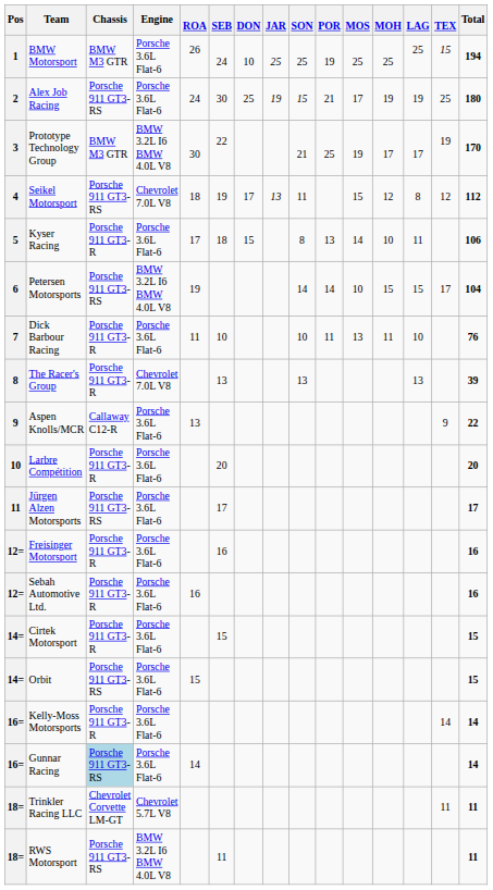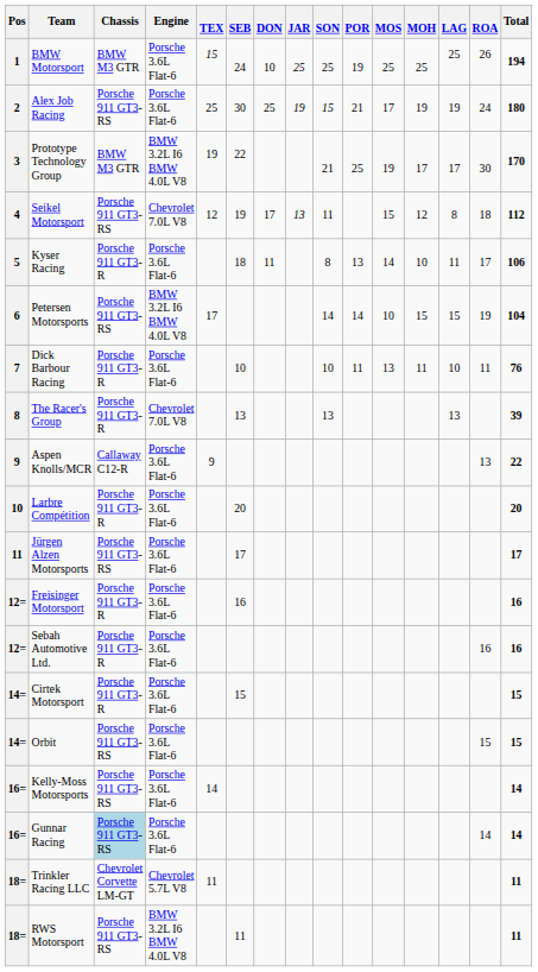 <table class="wikitable" style="font-size: 90%;">
 <tr>
 <th>Pos</th>
 <th>Team</th>
 <th>Chassis</th>
 <th>Engine</th>
-<th><br><a href='#'>ROA</a></th>
+<th><br><a href='#'>TEX</a></th>
 <th><br><a href='#'>SEB</a></th>
 <th><br><a href='#'>DON</a></th>
 <th><br><a href='#'>JAR</a></th>
 <th><br><a href='#'>SON</a></th>
 <th><br><a href='#'>POR</a></th>
 <th><br><a href='#'>MOS</a></th>
 <th><br><a href='#'>MOH</a></th>
 <th><br><a href='#'>LAG</a></th>
-<th><br><a href='#'>TEX</a></th>
+<th><br><a href='#'>ROA</a></th>
 <th>Total</th>
 </tr>
 <tr>
 <th>1</th>
 <td> <a href='#'>BMW Motorsport</a></td>
 <td><a href='#'>BMW M3</a> GTR</td>
 <td><a href='#'>Porsche</a> 3.6L Flat-6</td>
-<td align="center">26<br><br></td>
+<td align="center"><em>15</em><br><br></td>
 <td align="center"><br>24</td>
 <td align="center"><br>10</td>
 <td align="center"><br><em>25</em></td>
 <td align="center"><br>25</td>
 <td align="center"><br>19</td>
 <td align="center"><br>25</td>
 <td align="center"><br>25</td>
 <td align="center">25<br><br></td>
-<td align="center"><em>15</em><br><br></td>
+<td align="center">26<br><br></td>
 <td align="center"><strong>194</strong></td>
 </tr>
 <tr>
 <th>2</th>
 <td> <a href='#'>Alex Job Racing</a></td>
 <td><a href='#'>Porsche 911 GT3</a>-RS</td>
 <td><a href='#'>Porsche</a> 3.6L Flat-6</td>
-<td align="center">24</td>
+<td align="center">25</td>
 <td align="center">30</td>
 <td align="center">25</td>
 <td align="center"><em>19</em></td>
 <td align="center"><em>15</em></td>
 <td align="center">21</td>
 <td align="center">17</td>
 <td align="center">19</td>
 <td align="center">19</td>
-<td align="center">25</td>
+<td align="center">24</td>
 <td align="center"><strong>180</strong></td>
 </tr>
 <tr>
 <th>3</th>
 <td> Prototype Technology Group</td>
 <td><a href='#'>BMW M3</a> GTR</td>
 <td><a href='#'>BMW</a> 3.2L I6<br><a href='#'>BMW</a> 4.0L V8</td>
-<td align="center"><br>30</td>
+<td align="center">19<br><br></td>
 <td align="center">22<br><br></td>
 <td></td>
 <td></td>
 <td align="center"><br>21</td>
 <td align="center"><br>25</td>
 <td align="center"><br>19</td>
 <td align="center"><br>17</td>
 <td align="center"><br>17</td>
-<td align="center">19<br><br></td>
+<td align="center"><br>30</td>
 <td align="center"><strong>170</strong></td>
 </tr>
 <tr>
 <th>4</th>
 <td> <a href='#'>Seikel Motorsport</a></td>
 <td><a href='#'>Porsche 911 GT3</a>-RS</td>
 <td><a href='#'>Chevrolet</a> 7.0L V8</td>
-<td align="center">18</td>
+<td align="center">12</td>
 <td align="center">19</td>
 <td align="center">17</td>
 <td align="center"><em>13</em></td>
 <td align="center">11</td>
 <td></td>
 <td align="center">15</td>
 <td align="center">12</td>
 <td align="center">8</td>
-<td align="center">12</td>
+<td align="center">18</td>
 <td align="center"><strong>112</strong></td>
 </tr>
 <tr>
 <th>5</th>
 <td> Kyser Racing</td>
 <td><a href='#'>Porsche 911 GT3</a>-R</td>
 <td><a href='#'>Porsche</a> 3.6L Flat-6</td>
-<td align="center">17</td>
+<td></td>
 <td align="center">18</td>
-<td align="center">15</td>
+<td align="center">11</td>
 <td></td>
 <td align="center">8</td>
 <td align="center">13</td>
 <td align="center">14</td>
 <td align="center">10</td>
 <td align="center">11</td>
-<td></td>
+<td align="center">17</td>
 <td align="center"><strong>106</strong></td>
 </tr>
 <tr>
 <th>6</th>
 <td> Petersen Motorsports</td>
 <td><a href='#'>Porsche 911 GT3</a>-RS</td>
 <td><a href='#'>BMW</a> 3.2L I6<br><a href='#'>BMW</a> 4.0L V8</td>
-<td align="center">19</td>
+<td align="center">17</td>
 <td></td>
 <td></td>
 <td></td>
 <td align="center">14</td>
 <td align="center">14</td>
 <td align="center">10</td>
 <td align="center">15</td>
 <td align="center">15</td>
-<td align="center">17</td>
+<td align="center">19</td>
 <td align="center"><strong>104</strong></td>
 </tr>
 <tr>
 <th>7</th>
 <td> Dick Barbour Racing</td>
 <td><a href='#'>Porsche 911 GT3</a>-R</td>
 <td><a href='#'>Porsche</a> 3.6L Flat-6</td>
-<td align="center">11</td>
+<td></td>
 <td align="center">10</td>
 <td></td>
 <td></td>
 <td align="center">10</td>
 <td align="center">11</td>
 <td align="center">13</td>
 <td align="center">11</td>
 <td align="center">10</td>
-<td></td>
+<td align="center">11</td>
 <td align="center"><strong>76</strong></td>
 </tr>
 <tr>
 <th>8</th>
 <td> <a href='#'>The Racer's Group</a></td>
 <td><a href='#'>Porsche 911 GT3</a>-R</td>
 <td><a href='#'>Chevrolet</a> 7.0L V8</td>
 <td></td>
 <td align="center">13</td>
 <td></td>
 <td></td>
 <td align="center">13</td>
 <td></td>
 <td></td>
 <td></td>
 <td align="center">13</td>
 <td></td>
 <td align="center"><strong>39</strong></td>
 </tr>
 <tr>
 <th>9</th>
 <td> Aspen Knolls/MCR</td>
 <td><a href='#'>Callaway</a> C12-R</td>
 <td><a href='#'>Porsche</a> 3.6L Flat-6</td>
-<td align="center">13</td>
+<td align="center">9</td>
 <td></td>
 <td></td>
 <td></td>
 <td></td>
 <td></td>
 <td></td>
 <td></td>
 <td></td>
-<td align="center">9</td>
+<td align="center">13</td>
 <td align="center"><strong>22</strong></td>
 </tr>
 <tr>
 <th>10</th>
 <td> <a href='#'>Larbre Compétition</a></td>
 <td><a href='#'>Porsche 911 GT3</a>-R</td>
 <td><a href='#'>Porsche</a> 3.6L Flat-6</td>
 <td></td>
 <td align="center">20</td>
 <td></td>
 <td></td>
 <td></td>
 <td></td>
 <td></td>
 <td></td>
 <td></td>
 <td></td>
 <td align="center"><strong>20</strong></td>
 </tr>
 <tr>
 <th>11</th>
 <td> <a href='#'>Jürgen Alzen</a> Motorsports</td>
 <td><a href='#'>Porsche 911 GT3</a>-RS</td>
 <td><a href='#'>Porsche</a> 3.6L Flat-6</td>
 <td></td>
 <td align="center">17</td>
 <td></td>
 <td></td>
 <td></td>
 <td></td>
 <td></td>
 <td></td>
 <td></td>
 <td></td>
 <td align="center"><strong>17</strong></td>
 </tr>
 <tr>
 <th>12=</th>
 <td> <a href='#'>Freisinger Motorsport</a></td>
 <td><a href='#'>Porsche 911 GT3</a>-R</td>
 <td><a href='#'>Porsche</a> 3.6L Flat-6</td>
 <td></td>
 <td align="center">16</td>
 <td></td>
 <td></td>
 <td></td>
 <td></td>
 <td></td>
 <td></td>
 <td></td>
 <td></td>
 <td align="center"><strong>16</strong></td>
 </tr>
 <tr>
 <th>12=</th>
 <td> Sebah Automotive Ltd.</td>
 <td><a href='#'>Porsche 911 GT3</a>-R</td>
 <td><a href='#'>Porsche</a> 3.6L Flat-6</td>
-<td align="center">16</td>
 <td></td>
 <td></td>
 <td></td>
 <td></td>
 <td></td>
 <td></td>
 <td></td>
 <td></td>
 <td></td>
+<td align="center">16</td>
 <td align="center"><strong>16</strong></td>
 </tr>
 <tr>
 <th>14=</th>
 <td> Cirtek Motorsport</td>
 <td><a href='#'>Porsche 911 GT3</a>-R</td>
 <td><a href='#'>Porsche</a> 3.6L Flat-6</td>
 <td></td>
 <td align="center">15</td>
 <td></td>
 <td></td>
 <td></td>
 <td></td>
 <td></td>
 <td></td>
 <td></td>
 <td></td>
 <td align="center"><strong>15</strong></td>
 </tr>
 <tr>
 <th>14=</th>
 <td> Orbit</td>
 <td><a href='#'>Porsche 911 GT3</a>-RS</td>
 <td><a href='#'>Porsche</a> 3.6L Flat-6</td>
-<td align="center">15</td>
 <td></td>
 <td></td>
 <td></td>
 <td></td>
 <td></td>
 <td></td>
 <td></td>
 <td></td>
 <td></td>
+<td align="center">15</td>
 <td align="center"><strong>15</strong></td>
 </tr>
 <tr>
 <th>16=</th>
 <td> Kelly-Moss Motorsports</td>
-<td><a href='#'>Porsche 911 GT3</a>-R</td>
+<td><a href='#'>Porsche 911 GT3</a>-RS</td>
+<td><a href='#'>Porsche</a> 3.6L Flat-6</td>
+<td align="center">14</td>
+<td></td>
+<td></td>
+<td></td>
+<td></td>
+<td></td>
+<td></td>
+<td></td>
+<td></td>
+<td></td>
+<td align="center"><strong>14</strong></td>
+</tr>
+<tr>
+<th>16=</th>
+<td> Gunnar Racing</td>
+<td style="background: lightblue;"><a href='#'>Porsche 911 GT3</a>-RS</td>
 <td><a href='#'>Porsche</a> 3.6L Flat-6</td>
 <td></td>
 <td></td>
 <td></td>
 <td></td>
 <td></td>
 <td></td>
 <td></td>
 <td></td>
 <td></td>
 <td align="center">14</td>
 <td align="center"><strong>14</strong></td>
 </tr>
 <tr>
-<th>16=</th>
-<td> Gunnar Racing</td>
-<td style="background: lightblue;"><a href='#'>Porsche 911 GT3</a>-RS</td>
-<td><a href='#'>Porsche</a> 3.6L Flat-6</td>
-<td align="center">14</td>
+<th>18=</th>
+<td> Trinkler Racing LLC</td>
+<td><a href='#'>Chevrolet Corvette</a> LM-GT</td>
+<td><a href='#'>Chevrolet</a> 5.7L V8</td>
+<td align="center">11</td>
 <td></td>
 <td></td>
 <td></td>
 <td></td>
 <td></td>
 <td></td>
 <td></td>
 <td></td>
 <td></td>
-<td align="center"><strong>14</strong></td>
-</tr>
-<tr>
-<th>18=</th>
-<td> Trinkler Racing LLC</td>
-<td><a href='#'>Chevrolet Corvette</a> LM-GT</td>
-<td><a href='#'>Chevrolet</a> 5.7L V8</td>
-<td></td>
-<td></td>
-<td></td>
-<td></td>
-<td></td>
-<td></td>
-<td></td>
-<td></td>
-<td></td>
-<td align="center">11</td>
 <td align="center"><strong>11</strong></td>
 </tr>
 <tr>
 <th>18=</th>
 <td> RWS Motorsport</td>
 <td><a href='#'>Porsche 911 GT3</a>-RS</td>
 <td><a href='#'>BMW</a> 3.2L I6<br><a href='#'>BMW</a> 4.0L V8</td>
 <td></td>
 <td align="center">11</td>
 <td></td>
 <td></td>
 <td></td>
 <td></td>
 <td></td>
 <td></td>
 <td></td>
 <td></td>
 <td align="center"><strong>11</strong></td>
 </tr>
 </table>
